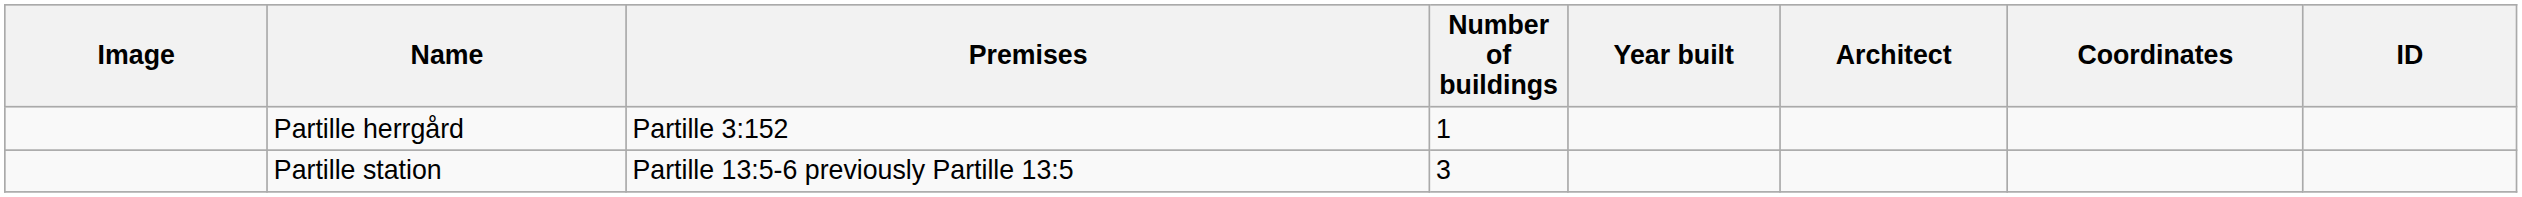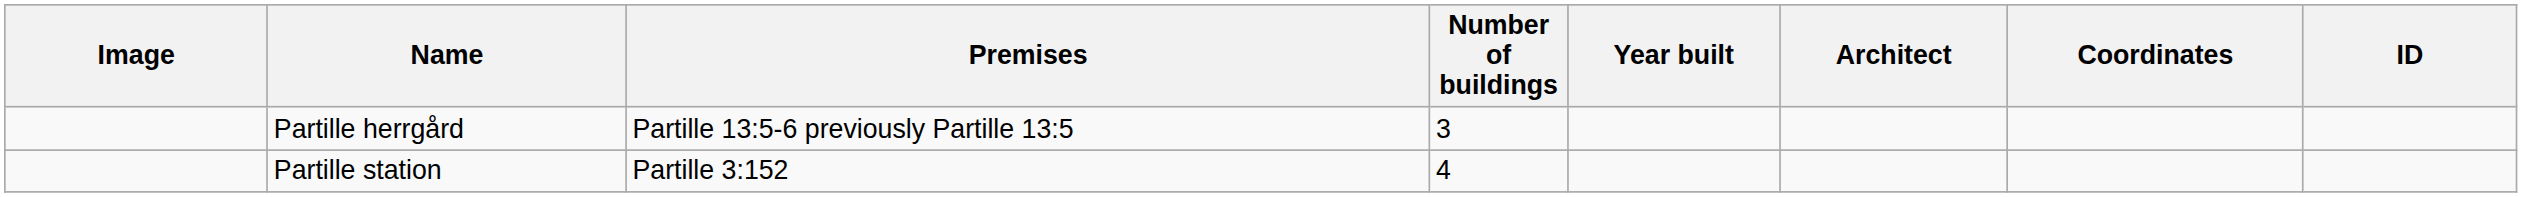 <table class="wikitable" width="95%">
 <tr>
 <th width="150">Image</th>
 <th>Name</th>
 <th>Premises</th>
 <th width="75">Number of<br>buildings</th>
 <th width="120">Year built</th>
 <th>Architect</th>
 <th width="170">Coordinates</th>
 <th width="120">ID</th>
 </tr>
 <tr>
 <td></td>
 <td>Partille herrgård</td>
-<td>Partille 3:152</td>
-<td>1</td>
+<td>Partille 13:5-6 previously Partille 13:5</td>
+<td>3</td>
 <td></td>
 <td></td>
 <td></td>
 <td></td>
 </tr>
 <tr>
 <td></td>
 <td>Partille station</td>
-<td>Partille 13:5-6 previously Partille 13:5</td>
-<td>3</td>
+<td>Partille 3:152</td>
+<td>4</td>
 <td></td>
 <td></td>
 <td></td>
 <td></td>
 </tr>
 </table>
